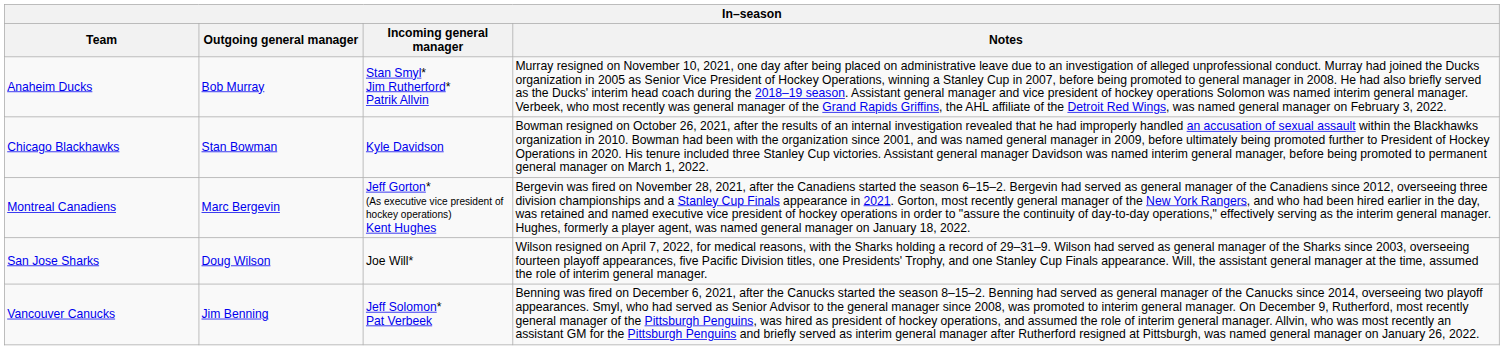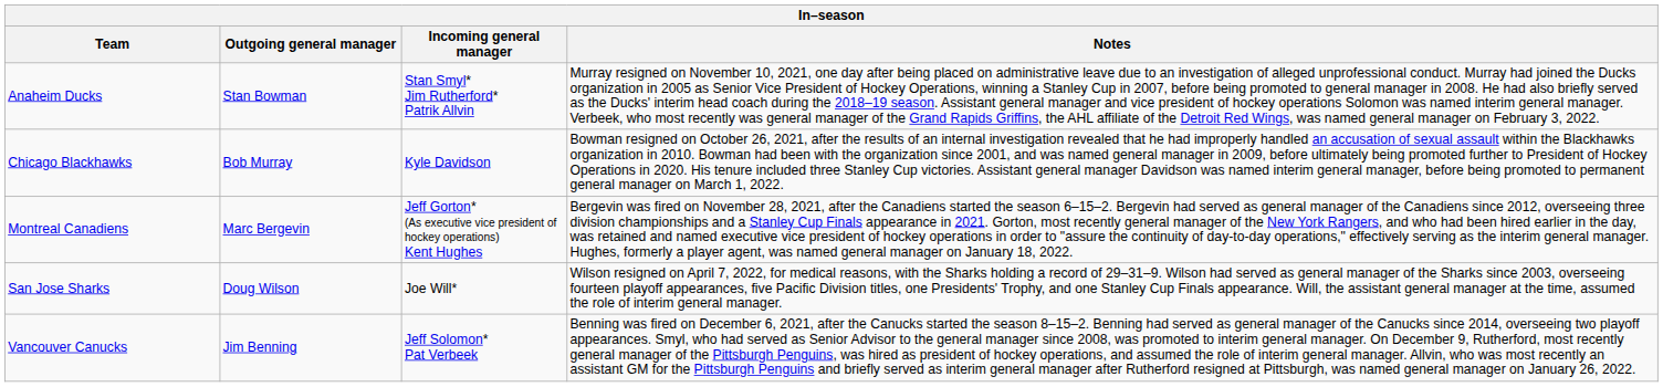 <table class="wikitable">
 <tr>
 <th colspan="4">In–season</th>
 </tr>
 <tr>
 <th style="width:13%;">Team</th>
 <th style="width:11%;">Outgoing general manager</th>
 <th style="width:10%;">Incoming general manager</th>
 <th>Notes</th>
 </tr>
 <tr>
 <td><a href='#'>Anaheim Ducks</a></td>
-<td><a href='#'>Bob Murray</a></td>
+<td><a href='#'>Stan Bowman</a></td>
 <td><a href='#'>Stan Smyl</a>*<br><a href='#'>Jim Rutherford</a>*<br><a href='#'>Patrik Allvin</a></td>
 <td>Murray resigned on November 10, 2021, one day after being placed on administrative leave due to an investigation of alleged unprofessional conduct. Murray had joined the Ducks organization in 2005 as Senior Vice President of Hockey Operations, winning a Stanley Cup in 2007, before being promoted to general manager in 2008. He had also briefly served as the Ducks' interim head coach during the <a href='#'>2018–19 season</a>. Assistant general manager and vice president of hockey operations Solomon was named interim general manager. Verbeek, who most recently was general manager of the <a href='#'>Grand Rapids Griffins</a>, the AHL affiliate of the <a href='#'>Detroit Red Wings</a>, was named general manager on February 3, 2022.</td>
 </tr>
 <tr>
 <td><a href='#'>Chicago Blackhawks</a></td>
-<td><a href='#'>Stan Bowman</a></td>
+<td><a href='#'>Bob Murray</a></td>
 <td><a href='#'>Kyle Davidson</a></td>
 <td>Bowman resigned on October 26, 2021, after the results of an internal investigation revealed that he had improperly handled <a href='#'>an accusation of sexual assault</a> within the Blackhawks organization in 2010. Bowman had been with the organization since 2001, and was named general manager in 2009, before ultimately being promoted further to President of Hockey Operations in 2020. His tenure included three Stanley Cup victories. Assistant general manager Davidson was named interim general manager, before being promoted to permanent general manager on March 1, 2022.</td>
 </tr>
 <tr>
 <td><a href='#'>Montreal Canadiens</a></td>
 <td><a href='#'>Marc Bergevin</a></td>
 <td><a href='#'>Jeff Gorton</a>*<br><small>(As executive vice president of hockey operations)</small><br> <a href='#'>Kent Hughes</a></td>
 <td>Bergevin was fired on November 28, 2021, after the Canadiens started the season 6–15–2. Bergevin had served as general manager of the Canadiens since 2012, overseeing three division championships and a <a href='#'>Stanley Cup Finals</a> appearance in <a href='#'>2021</a>. Gorton, most recently general manager of the <a href='#'>New York Rangers</a>, and who had been hired earlier in the day, was retained and named executive vice president of hockey operations in order to "assure the continuity of day-to-day operations," effectively serving as the interim general manager. Hughes, formerly a player agent, was named general manager on January 18, 2022.</td>
 </tr>
 <tr>
 <td><a href='#'>San Jose Sharks</a></td>
 <td><a href='#'>Doug Wilson</a></td>
 <td>Joe Will*</td>
 <td>Wilson resigned on April 7, 2022, for medical reasons, with the Sharks holding a record of 29–31–9. Wilson had served as general manager of the Sharks since 2003, overseeing fourteen playoff appearances, five Pacific Division titles, one Presidents' Trophy, and one Stanley Cup Finals appearance. Will, the assistant general manager at the time, assumed the role of interim general manager.</td>
 </tr>
 <tr>
 <td><a href='#'>Vancouver Canucks</a></td>
 <td><a href='#'>Jim Benning</a></td>
 <td><a href='#'>Jeff Solomon</a>*<br><a href='#'>Pat Verbeek</a></td>
 <td>Benning was fired on December 6, 2021, after the Canucks started the season 8–15–2. Benning had served as general manager of the Canucks since 2014, overseeing two playoff appearances. Smyl, who had served as Senior Advisor to the general manager since 2008, was promoted to interim general manager. On December 9, Rutherford, most recently general manager of the <a href='#'>Pittsburgh Penguins</a>, was hired as president of hockey operations, and assumed the role of interim general manager. Allvin, who was most recently an assistant GM for the <a href='#'>Pittsburgh Penguins</a> and briefly served as interim general manager after Rutherford resigned at Pittsburgh, was named general manager on January 26, 2022.</td>
 </tr>
 </table>
